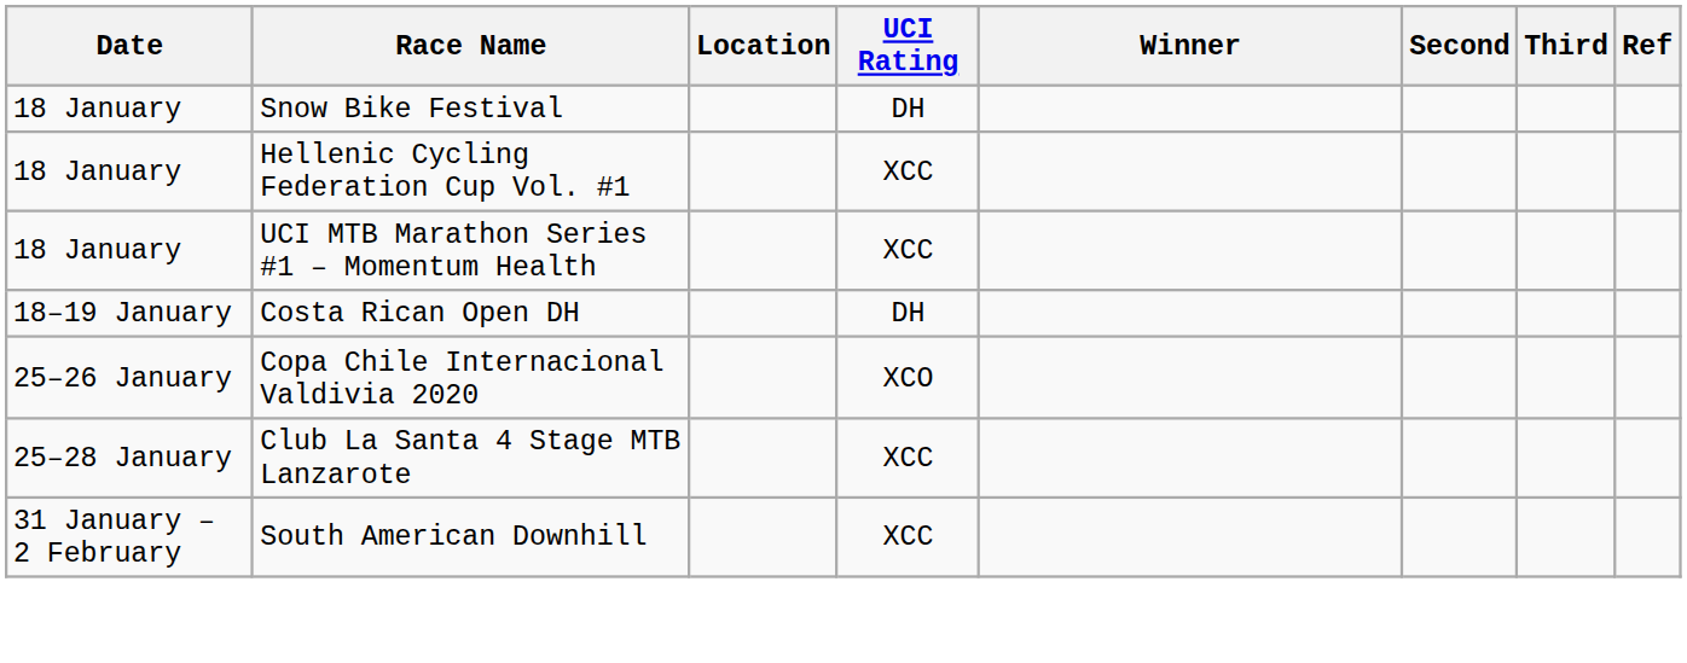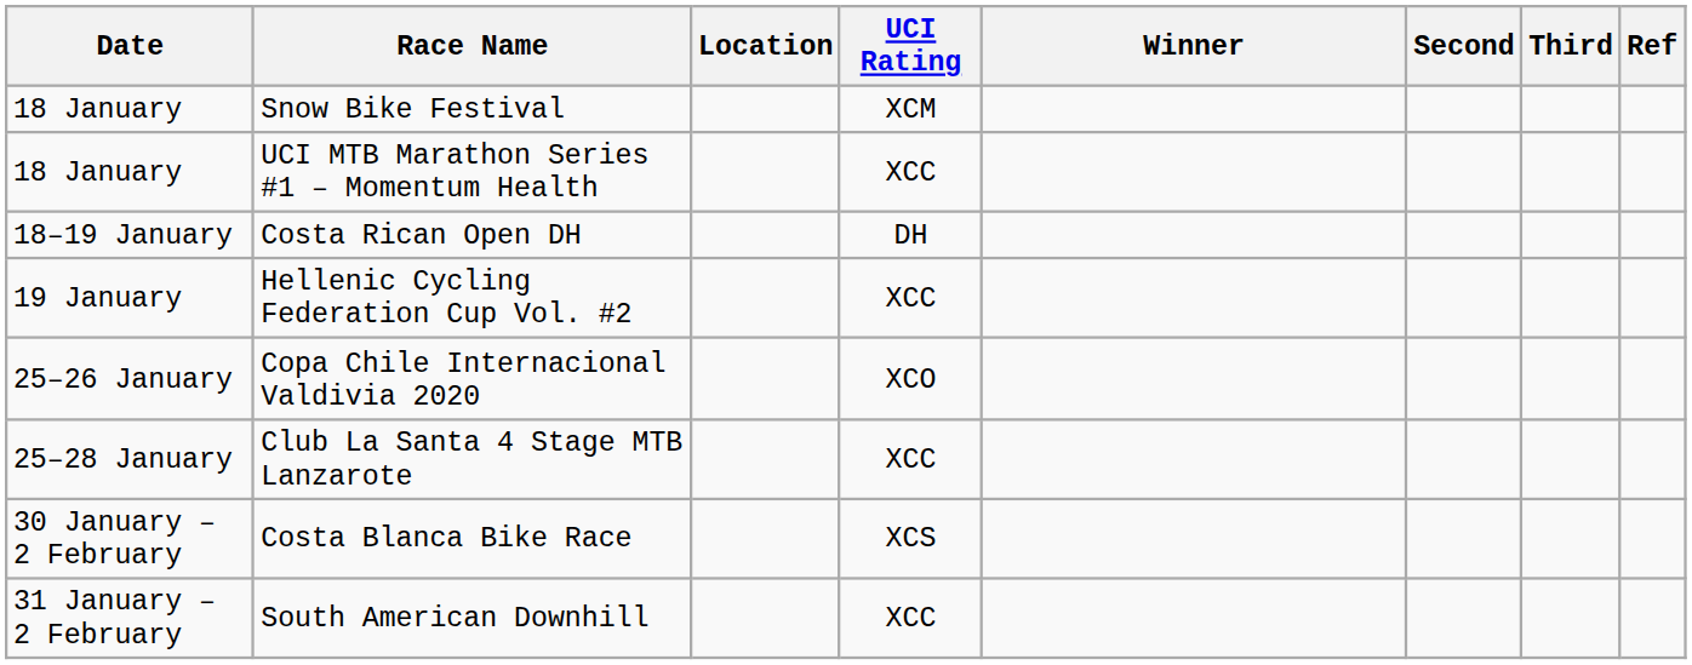 <table class="wikitable sortable" style="font-size: 79%">
 <tr>
 <th>Date</th>
 <th>Race Name</th>
 <th>Location</th>
 <th><a href='#'>UCI Rating</a></th>
 <th width=150px>Winner</th>
 <th>Second</th>
 <th>Third</th>
 <th>Ref</th>
 </tr>
 <tr>
 <td>18 January</td>
 <td>Snow Bike Festival</td>
 <td></td>
-<td align=center>DH</td>
-<td><br></td>
-<td><br></td>
-<td><br></td>
-<td align=center></td>
-</tr>
-<tr>
-<td>18 January</td>
-<td>Hellenic Cycling Federation Cup Vol. #1</td>
-<td></td>
-<td align=center>XCC</td>
+<td align=center>XCM</td>
 <td><br></td>
 <td><br></td>
 <td><br></td>
 <td align=center></td>
 </tr>
 <tr>
 <td>18 January</td>
 <td>UCI MTB Marathon Series #1 – Momentum Health</td>
 <td></td>
 <td align=center>XCC</td>
 <td><br></td>
 <td><br></td>
 <td><br></td>
 <td align=center></td>
 </tr>
 <tr>
 <td>18–19 January</td>
 <td>Costa Rican Open DH</td>
 <td></td>
 <td align=center>DH</td>
 <td><br></td>
 <td><br></td>
 <td><br></td>
 <td align=center></td>
 </tr>
 <tr>
+<td>19 January</td>
+<td>Hellenic Cycling Federation Cup Vol. #2</td>
+<td></td>
+<td align=center>XCC</td>
+<td><br></td>
+<td><br></td>
+<td><br></td>
+<td align=center></td>
+</tr>
+<tr>
 <td>25–26 January</td>
 <td>Copa Chile Internacional Valdivia 2020</td>
 <td></td>
 <td align=center>XCO</td>
 <td><br></td>
 <td><br></td>
 <td><br></td>
 <td align=center></td>
 </tr>
 <tr>
 <td>25–28 January</td>
 <td>Club La Santa 4 Stage MTB Lanzarote</td>
 <td></td>
 <td align=center>XCC</td>
 <td><br></td>
 <td><br></td>
 <td><br></td>
 <td align=center></td>
 </tr>
 <tr>
+<td>30 January – 2 February</td>
+<td>Costa Blanca Bike Race</td>
+<td></td>
+<td align=center>XCS</td>
+<td><br></td>
+<td><br></td>
+<td><br></td>
+<td align=center></td>
+</tr>
+<tr>
 <td>31 January – 2 February</td>
 <td>South American Downhill</td>
 <td></td>
 <td align=center>XCC</td>
 <td><br></td>
 <td></td>
 <td></td>
 <td align=center></td>
 </tr>
 </table>
